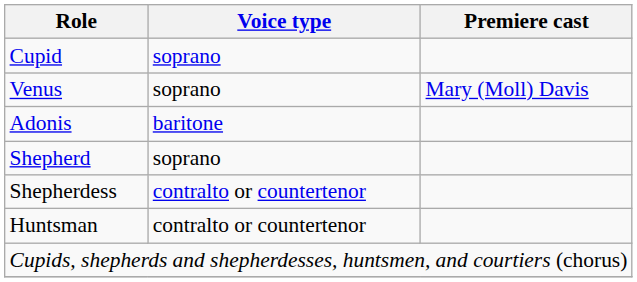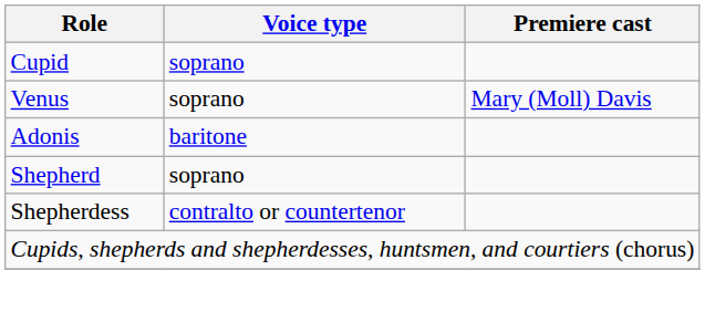 <table class="wikitable">
 <tr>
 <th>Role</th>
 <th><a href='#'>Voice type</a></th>
 <th>Premiere cast</th>
 </tr>
 <tr>
 <td><a href='#'>Cupid</a></td>
 <td><a href='#'>soprano</a></td>
 </tr>
 <tr>
 <td><a href='#'>Venus</a></td>
 <td>soprano</td>
 <td><a href='#'>Mary (Moll) Davis</a></td>
 </tr>
 <tr>
 <td><a href='#'>Adonis</a></td>
 <td><a href='#'>baritone</a></td>
 <td></td>
 </tr>
 <tr>
 <td><a href='#'>Shepherd</a></td>
 <td>soprano</td>
 <td></td>
 </tr>
 <tr>
 <td>Shepherdess</td>
 <td><a href='#'>contralto</a> or <a href='#'>countertenor</a></td>
 <td></td>
 </tr>
 <tr>
-<td>Huntsman</td>
-<td>contralto or countertenor</td>
-<td></td>
-</tr>
-<tr>
 <td colspan="3"><em>Cupids, shepherds and shepherdesses, huntsmen, and courtiers</em> (chorus)</td>
 </tr>
 <tr>
 </tr>
 </table>
